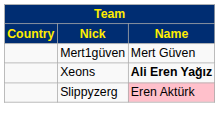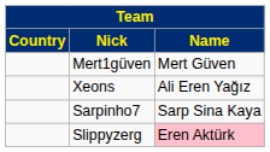 <table class="wikitable">
 <tr>
 <th style="color:#ffed00; background:#002d72;" colspan="3">Team </th>
 </tr>
 <tr>
 <th style="color:#ffed00; background:#002d72;">Country</th>
 <th style="color:#ffed00; background:#002d72;">Nick</th>
 <th style="color:#ffed00; background:#002d72;">Name</th>
 </tr>
 <tr>
 <td></td>
 <td>Mert1güven</td>
 <td>Mert Güven</td>
 </tr>
 <tr>
 <td></td>
 <td>Xeons</td>
-<td><strong>Ali Eren Yağız</strong></td>
+<td>Ali Eren Yağız</td>
+</tr>
+<tr>
+<td></td>
+<td>Sarpinho7</td>
+<td>Sarp Sina Kaya</td>
 </tr>
 <tr>
 <td></td>
 <td>Slippyzerg</td>
 <td style="background: pink;">Eren Aktürk</td>
 </tr>
 </table>
